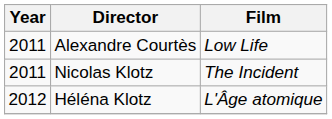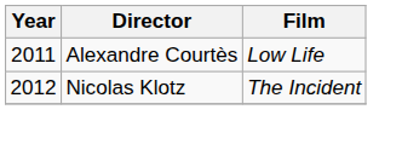 <table class="wikitable">
 <tr>
 <th>Year</th>
 <th>Director</th>
 <th>Film</th>
 </tr>
 <tr>
 <td align="center">2011</td>
 <td>Alexandre Courtès</td>
 <td><em>Low Life</em></td>
 </tr>
 <tr>
-<td align="center">2011</td>
+<td align="center">2012</td>
 <td>Nicolas Klotz</td>
 <td><em>The Incident</em></td>
 </tr>
 <tr>
-<td align="center">2012</td>
-<td>Héléna Klotz</td>
-<td><em>L'Âge atomique</em></td>
-</tr>
-<tr>
 </tr>
 </table>
